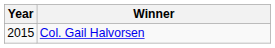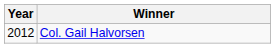 <table class="wikitable" style="text-align:left">
 <tr>
 <th style="width:20px;">Year</th>
 <th style="width:300px;">Winner</th>
 </tr>
 <tr>
-<td>2015</td>
+<td>2012</td>
 <td><a href='#'>Col. Gail Halvorsen</a></td>
 </tr>
 </table>
